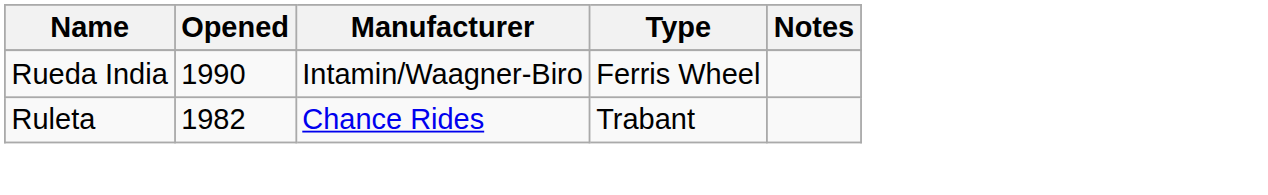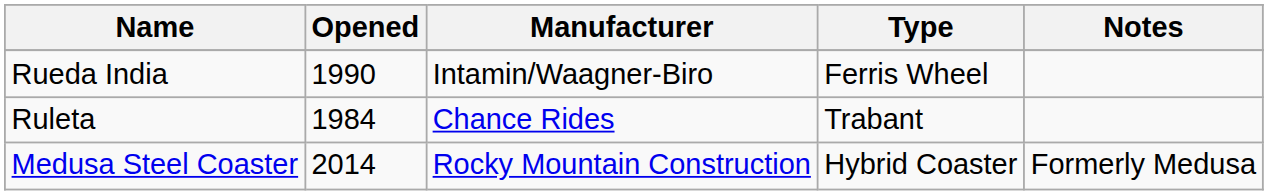 <table class="wikitable sortable">
 <tr>
 <th>Name</th>
 <th>Opened</th>
 <th>Manufacturer</th>
 <th>Type</th>
 <th>Notes</th>
 </tr>
 <tr>
 </tr>
 <tr>
 <td>Rueda India</td>
 <td>1990</td>
 <td>Intamin/Waagner-Biro</td>
 <td>Ferris Wheel</td>
 <td></td>
 </tr>
 <tr>
 <td>Ruleta</td>
-<td>1982</td>
+<td>1984</td>
 <td><a href='#'>Chance Rides</a></td>
 <td>Trabant</td>
 <td></td>
 </tr>
+<tr>
+<td><a href='#'>Medusa Steel Coaster</a></td>
+<td>2014</td>
+<td><a href='#'>Rocky Mountain Construction</a></td>
+<td>Hybrid Coaster</td>
+<td>Formerly Medusa</td>
+</tr>
 </table>
